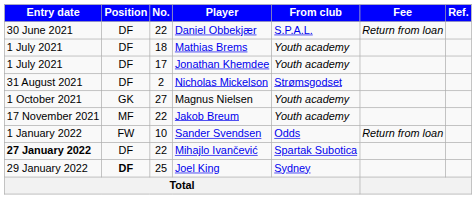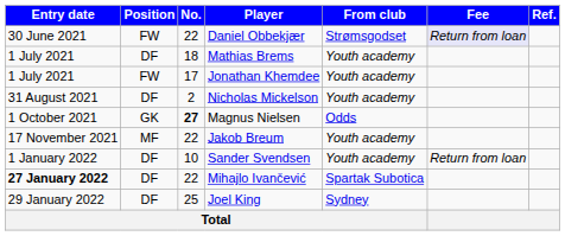 <table class="wikitable sortable">
 <tr>
 <th style="background:#0000ff; color:white;"><strong>Entry date</strong></th>
 <th style="background:#0000ff; color:white;"><strong>Position</strong></th>
 <th style="background:#0000ff; color:white;"><strong>No.</strong></th>
 <th style="background:#0000ff; color:white;"><strong>Player</strong></th>
 <th style="background:#0000ff; color:white;"><strong>From club</strong></th>
 <th style="background:#0000ff; color:white;"><strong>Fee</strong></th>
 <th style="background:#0000ff; color:white;"><strong>Ref.</strong></th>
 </tr>
 <tr>
 <td>30 June 2021</td>
-<td style="text-align:center;">DF</td>
+<td style="text-align:center;">FW</td>
 <td style="text-align:center;">22</td>
 <td style="text-align:left;"> <a href='#'>Daniel Obbekjær</a></td>
-<td style="text-align:left;"> <a href='#'>S.P.A.L.</a></td>
-<td><em>Return from loan</em></td>
+<td style="text-align:left;"> <a href='#'>Strømsgodset</a></td>
+<td style="background: lavender;"><em>Return from loan</em></td>
 <td></td>
 </tr>
 <tr>
 <td>1 July 2021</td>
 <td style="text-align:center;">DF</td>
 <td style="text-align:center;">18</td>
 <td style="text-align:left;"> <a href='#'>Mathias Brems</a></td>
 <td style="text-align:left;"><em>Youth academy</em></td>
 <td></td>
 <td></td>
 </tr>
 <tr>
 <td>1 July 2021</td>
-<td style="text-align:center;">DF</td>
+<td style="text-align:center;">FW</td>
 <td style="text-align:center;">17</td>
 <td style="text-align:left;"> <a href='#'>Jonathan Khemdee</a></td>
 <td style="text-align:left;"><em>Youth academy</em></td>
 <td></td>
 <td></td>
 </tr>
 <tr>
 <td>31 August 2021</td>
 <td style="text-align:center;">DF</td>
 <td style="text-align:center;">2</td>
 <td style="text-align:left;"> <a href='#'>Nicholas Mickelson</a></td>
-<td style="text-align:left;"> <a href='#'>Strømsgodset</a></td>
+<td style="text-align:left;"><em>Youth academy</em></td>
 <td></td>
 <td></td>
 </tr>
 <tr>
 <td>1 October 2021</td>
 <td style="text-align:center;">GK</td>
-<td style="text-align:center;">27</td>
+<td style="text-align:center;"><strong>27</strong></td>
 <td style="text-align:left;"> Magnus Nielsen</td>
-<td style="text-align:left;"><em>Youth academy</em></td>
+<td style="text-align:left;"> <a href='#'>Odds</a></td>
 <td></td>
 <td></td>
 </tr>
 <tr>
 <td>17 November 2021</td>
 <td style="text-align:center;">MF</td>
 <td style="text-align:center;">22</td>
 <td style="text-align:left;"> <a href='#'>Jakob Breum</a></td>
 <td style="text-align:left;"><em>Youth academy</em></td>
 <td></td>
 <td></td>
 </tr>
 <tr>
 <td>1 January 2022</td>
-<td style="text-align:center;">FW</td>
+<td style="text-align:center;">DF</td>
 <td style="text-align:center;">10</td>
 <td style="text-align:left;"> <a href='#'>Sander Svendsen</a></td>
-<td style="text-align:left;"> <a href='#'>Odds</a></td>
+<td style="text-align:left;"><em>Youth academy</em></td>
 <td><em>Return from loan</em></td>
 <td></td>
 </tr>
 <tr>
 <td><strong>27 January 2022</strong></td>
 <td style="text-align:center;">DF</td>
 <td style="text-align:center;">22</td>
 <td style="text-align:left;"> <a href='#'>Mihajlo Ivančević</a></td>
 <td style="text-align:left;"> <a href='#'>Spartak Subotica</a></td>
 <td></td>
 <td></td>
 </tr>
 <tr>
 <td>29 January 2022</td>
-<td style="text-align:center;"><strong>DF</strong></td>
+<td style="text-align:center;">DF</td>
 <td style="text-align:center;">25</td>
 <td style="text-align:left;"> <a href='#'>Joel King</a></td>
 <td style="text-align:left;"> <a href='#'>Sydney</a></td>
 <td></td>
 <td></td>
 </tr>
 <tr>
 <th colspan="5">Total</th>
 <th colspan="2"></th>
 </tr>
 </table>
